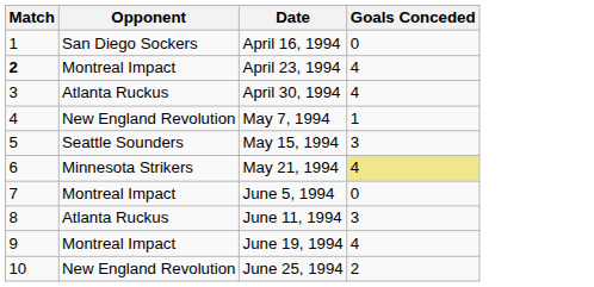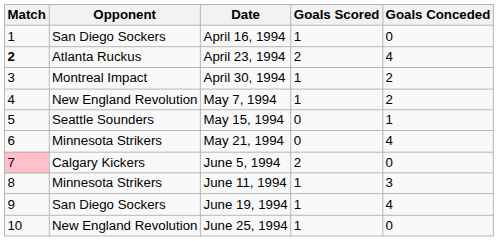 <table class="wikitable">
 <tr>
 <th>Match</th>
 <th>Opponent</th>
 <th>Date</th>
+<th>Goals Scored</th>
 <th>Goals Conceded</th>
 </tr>
 <tr>
 <td>1</td>
 <td>San Diego Sockers</td>
 <td>April 16, 1994</td>
+<td>1</td>
 <td>0</td>
 </tr>
 <tr>
 <td><strong>2</strong></td>
-<td>Montreal Impact</td>
+<td>Atlanta Ruckus</td>
 <td>April 23, 1994</td>
+<td>2</td>
 <td>4</td>
 </tr>
 <tr>
 <td>3</td>
-<td>Atlanta Ruckus</td>
+<td>Montreal Impact</td>
 <td>April 30, 1994</td>
-<td>4</td>
+<td>1</td>
+<td>2</td>
 </tr>
 <tr>
 <td>4</td>
 <td>New England Revolution</td>
 <td>May 7, 1994</td>
 <td>1</td>
+<td>2</td>
 </tr>
 <tr>
 <td>5</td>
 <td>Seattle Sounders</td>
 <td>May 15, 1994</td>
-<td>3</td>
+<td>0</td>
+<td>1</td>
 </tr>
 <tr>
 <td>6</td>
 <td>Minnesota Strikers</td>
 <td>May 21, 1994</td>
-<td style="background: khaki;">4</td>
+<td>0</td>
+<td>4</td>
 </tr>
 <tr>
-<td>7</td>
-<td>Montreal Impact</td>
+<td style="background: pink;">7</td>
+<td>Calgary Kickers</td>
 <td>June 5, 1994</td>
+<td>2</td>
 <td>0</td>
 </tr>
 <tr>
 <td>8</td>
-<td>Atlanta Ruckus</td>
+<td>Minnesota Strikers</td>
 <td>June 11, 1994</td>
+<td>1</td>
 <td>3</td>
 </tr>
 <tr>
 <td>9</td>
-<td>Montreal Impact</td>
+<td>San Diego Sockers</td>
 <td>June 19, 1994</td>
+<td>1</td>
 <td>4</td>
 </tr>
 <tr>
 <td>10</td>
 <td>New England Revolution</td>
 <td>June 25, 1994</td>
-<td>2</td>
+<td>1</td>
+<td>0</td>
 </tr>
 </table>
